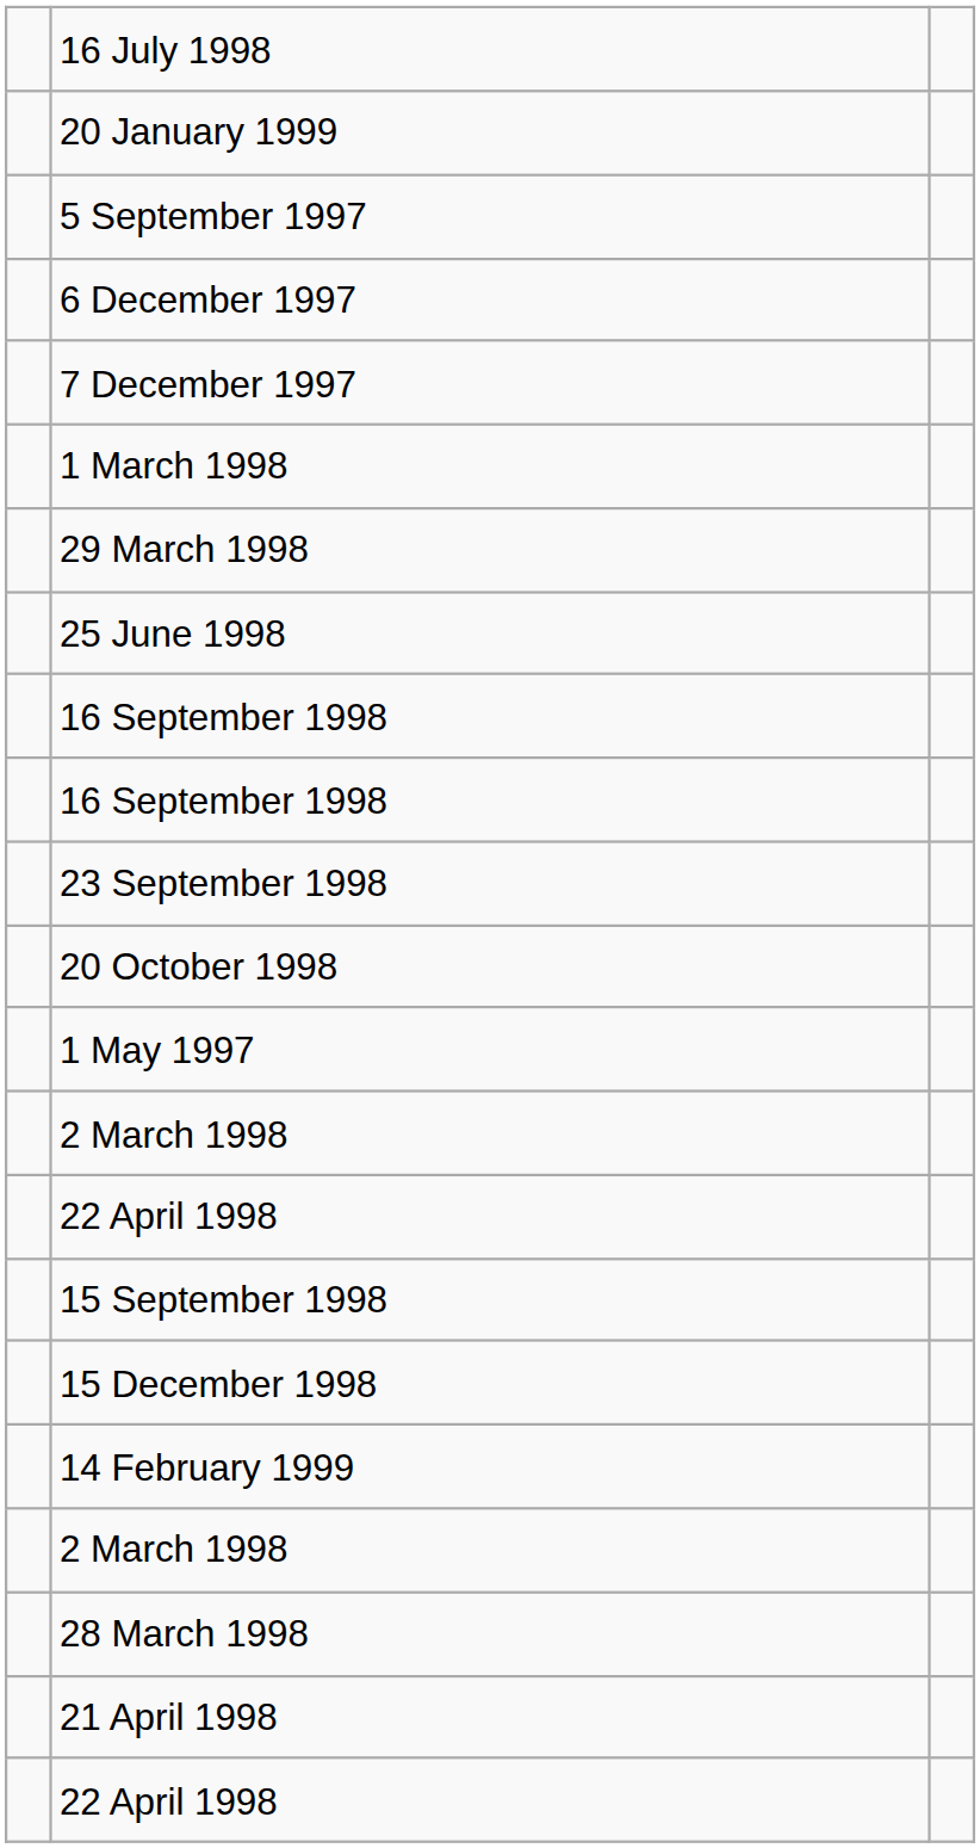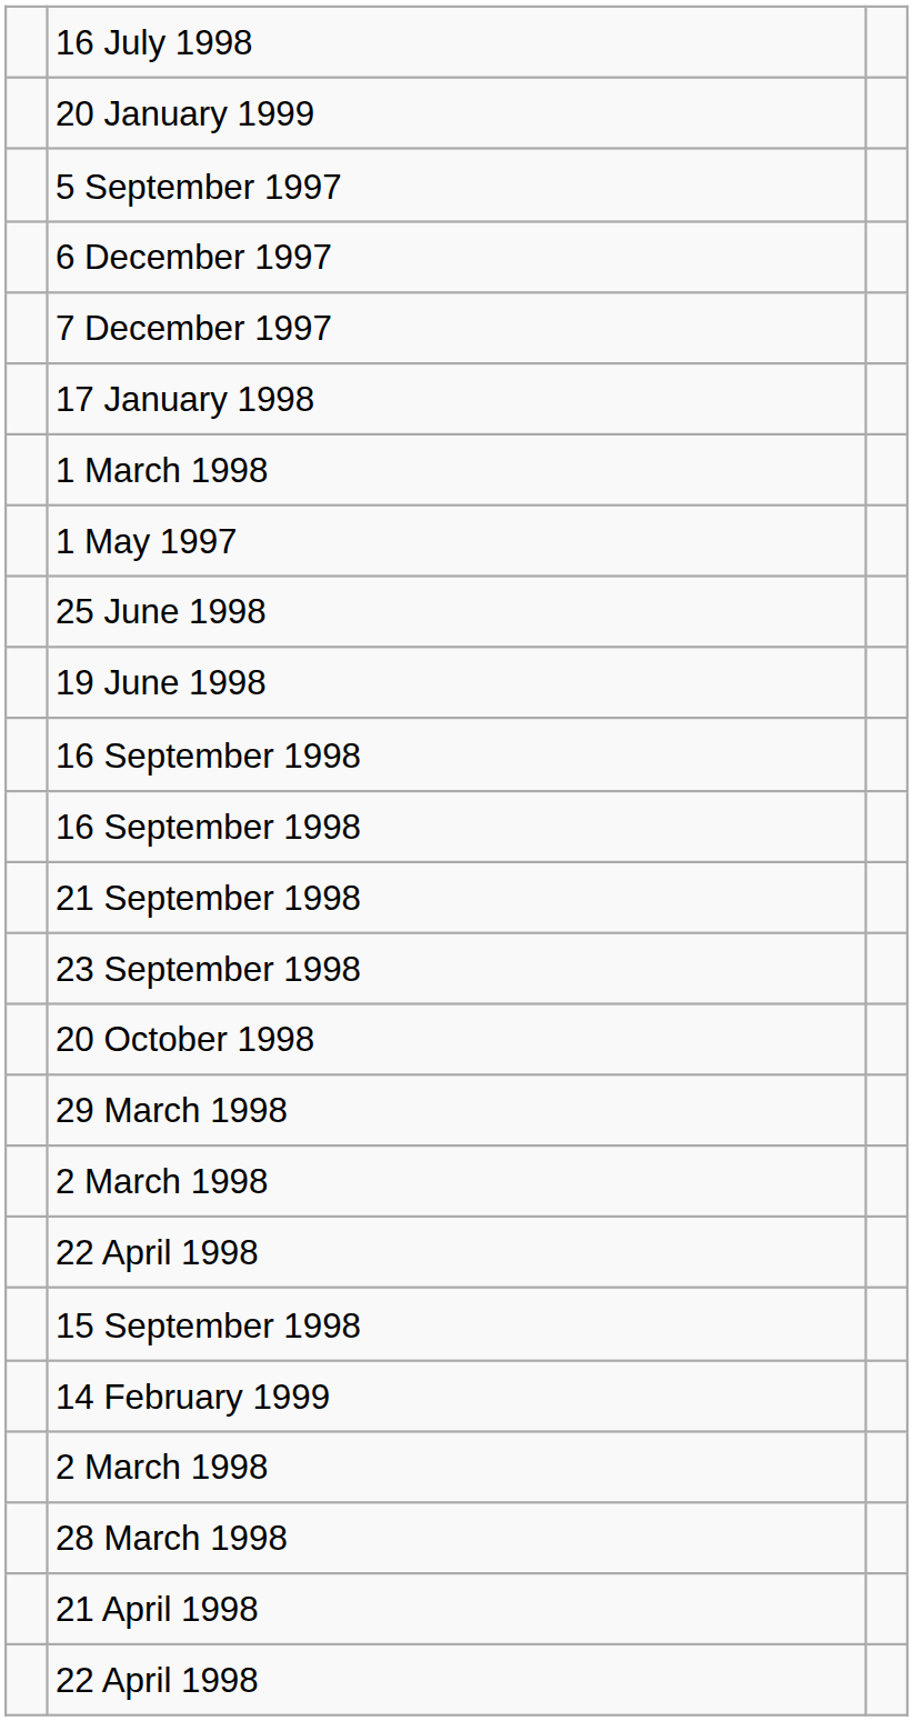 <table class="wikitable" style="font-size: 89%; float: left; width: 26em; margin-right: 1em; height: 700px">
 <tr>
 <td></td>
 <td>16 July 1998</td>
 <td></td>
 </tr>
 <tr>
 <td></td>
 <td>20 January 1999</td>
 <td></td>
 </tr>
 <tr>
 <td></td>
 <td>5 September 1997</td>
 <td></td>
 </tr>
 <tr>
 <td></td>
 <td>6 December 1997</td>
 <td></td>
 </tr>
 <tr>
 <td></td>
 <td>7 December 1997</td>
 <td></td>
 </tr>
 <tr>
 <td></td>
+<td>17 January 1998</td>
+<td></td>
+</tr>
+<tr>
+<td></td>
 <td>1 March 1998</td>
 <td></td>
 </tr>
 <tr>
 <td></td>
-<td>29 March 1998</td>
+<td>1 May 1997</td>
 <td></td>
 </tr>
 <tr>
 <td></td>
 <td>25 June 1998</td>
+<td></td>
+</tr>
+<tr>
+<td></td>
+<td>19 June 1998</td>
 <td></td>
 </tr>
 <tr>
 <td></td>
 <td>16 September 1998</td>
 <td></td>
 </tr>
 <tr>
 <td></td>
 <td>16 September 1998</td>
 <td></td>
 </tr>
 <tr>
 <td></td>
+<td>21 September 1998</td>
+<td></td>
+</tr>
+<tr>
+<td></td>
 <td>23 September 1998</td>
 <td></td>
 </tr>
 <tr>
 <td></td>
 <td>20 October 1998</td>
 <td></td>
 </tr>
 <tr>
 <td></td>
-<td>1 May 1997</td>
+<td>29 March 1998</td>
 <td></td>
 </tr>
 <tr>
 <td></td>
 <td>2 March 1998</td>
 <td></td>
 </tr>
 <tr>
 <td></td>
 <td>22 April 1998</td>
 <td></td>
 </tr>
 <tr>
 <td></td>
 <td>15 September 1998</td>
-<td></td>
-</tr>
-<tr>
-<td></td>
-<td>15 December 1998</td>
 <td></td>
 </tr>
 <tr>
 <td></td>
 <td>14 February 1999</td>
 <td></td>
 </tr>
 <tr>
 <td></td>
 <td>2 March 1998</td>
 <td></td>
 </tr>
 <tr>
 <td></td>
 <td>28 March 1998</td>
 <td></td>
 </tr>
 <tr>
 <td></td>
 <td>21 April 1998</td>
 <td></td>
 </tr>
 <tr>
 <td></td>
 <td>22 April 1998</td>
 <td></td>
 </tr>
 </table>
